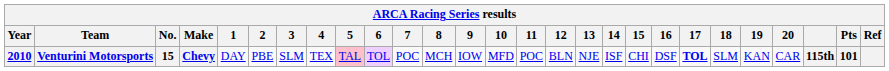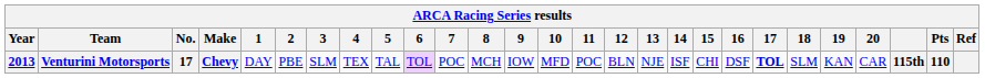 <table class="wikitable" style="text-align:center; font-size:75%">
 <tr>
 <th colspan=48><a href='#'>ARCA Racing Series</a> results</th>
 </tr>
 <tr>
 <th>Year</th>
 <th>Team</th>
 <th>No.</th>
 <th>Make</th>
 <th>1</th>
 <th>2</th>
 <th>3</th>
 <th>4</th>
 <th>5</th>
 <th>6</th>
 <th>7</th>
 <th>8</th>
 <th>9</th>
 <th>10</th>
 <th>11</th>
 <th>12</th>
 <th>13</th>
 <th>14</th>
 <th>15</th>
 <th>16</th>
 <th>17</th>
 <th>18</th>
 <th>19</th>
 <th>20</th>
 <th></th>
 <th>Pts</th>
 <th>Ref</th>
 </tr>
 <tr>
-<th><a href='#'>2010</a></th>
+<th><a href='#'>2013</a></th>
 <th><a href='#'>Venturini Motorsports</a></th>
-<th>15</th>
+<th>17</th>
 <th><a href='#'>Chevy</a></th>
 <td><a href='#'>DAY</a></td>
 <td><a href='#'>PBE</a></td>
 <td><a href='#'>SLM</a></td>
 <td><a href='#'>TEX</a></td>
-<td style="background: pink;"><a href='#'>TAL</a></td>
+<td><a href='#'>TAL</a></td>
 <td style="background:#EFCFFF;"><a href='#'>TOL</a><br></td>
 <td><a href='#'>POC</a></td>
 <td><a href='#'>MCH</a></td>
 <td><a href='#'>IOW</a></td>
 <td><a href='#'>MFD</a></td>
 <td><a href='#'>POC</a></td>
 <td><a href='#'>BLN</a></td>
 <td><a href='#'>NJE</a></td>
 <td><a href='#'>ISF</a></td>
 <td><a href='#'>CHI</a></td>
 <td><a href='#'>DSF</a></td>
 <td><strong><a href='#'>TOL</a></strong></td>
 <td><a href='#'>SLM</a></td>
 <td><a href='#'>KAN</a></td>
 <td><a href='#'>CAR</a></td>
 <th>115th</th>
-<th>101</th>
+<th>110</th>
 <th></th>
 </tr>
 </table>
